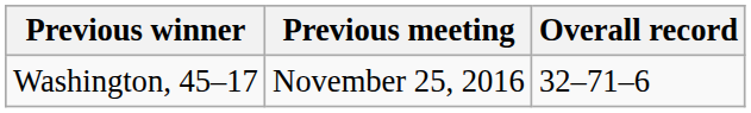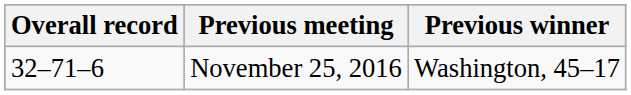 <table class="wikitable">
 <tr>
+<th>Overall record</th>
+<th>Previous meeting</th>
 <th>Previous winner</th>
-<th>Previous meeting</th>
-<th>Overall record</th>
 </tr>
 <tr>
+<td>32–71–6</td>
+<td>November 25, 2016</td>
 <td>Washington, 45–17</td>
-<td>November 25, 2016</td>
-<td>32–71–6</td>
 </tr>
 </table>
